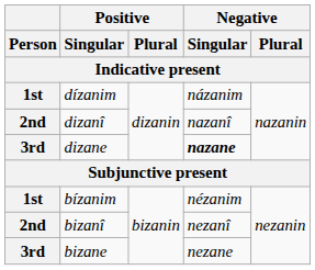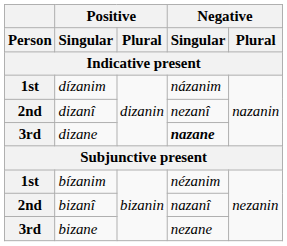 <table class="wikitable">
 <tr>
 <th></th>
 <th colspan="2">Positive</th>
 <th colspan="2">Negative</th>
 </tr>
 <tr>
 <th>Person</th>
 <th>Singular</th>
 <th>Plural</th>
 <th>Singular</th>
 <th>Plural</th>
 </tr>
 <tr>
 <th colspan="5">Indicative present</th>
 </tr>
 <tr>
 <th>1st</th>
 <td><em>dízanim</em></td>
 <td rowspan="3"><em>dizanin</em></td>
 <td><em>názanim</em></td>
 <td rowspan="3"><em>nazanin</em></td>
 </tr>
 <tr>
 <th>2nd</th>
 <td><em>dizanî</em></td>
-<td><em>nazanî</em></td>
+<td><em>nezanî</em></td>
 </tr>
 <tr>
 <th>3rd</th>
 <td><em>dizane</em></td>
 <td><strong><em>nazane</em></strong></td>
 </tr>
 <tr>
 <th colspan="5">Subjunctive present</th>
 </tr>
 <tr>
 <th>1st</th>
 <td><em>bízanim</em></td>
 <td rowspan="3"><em>bizanin</em></td>
 <td><em>nézanim</em></td>
 <td rowspan="3"><em>nezanin</em></td>
 </tr>
 <tr>
 <th>2nd</th>
 <td><em>bizanî</em></td>
-<td><em>nezanî</em></td>
+<td><em>nazanî</em></td>
 </tr>
 <tr>
 <th>3rd</th>
 <td><em>bizane</em></td>
 <td><em>nezane</em></td>
 </tr>
 </table>
